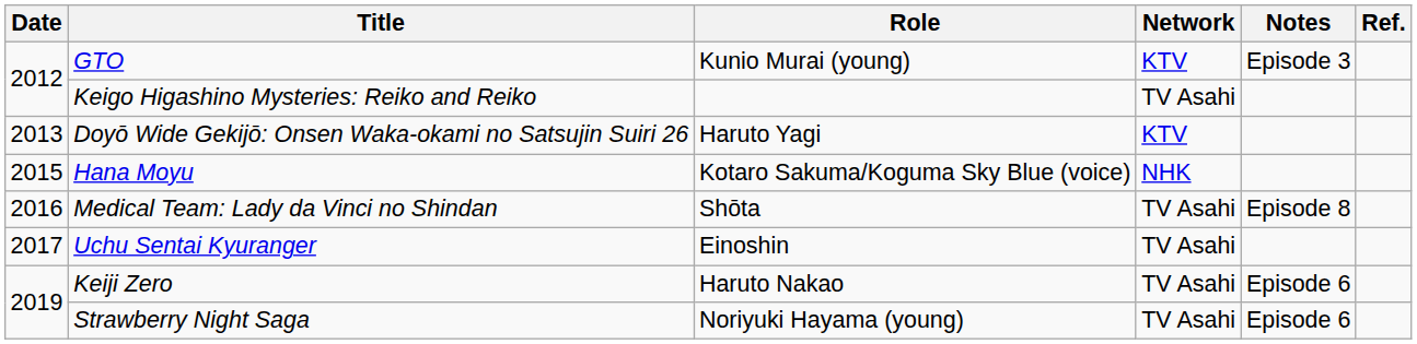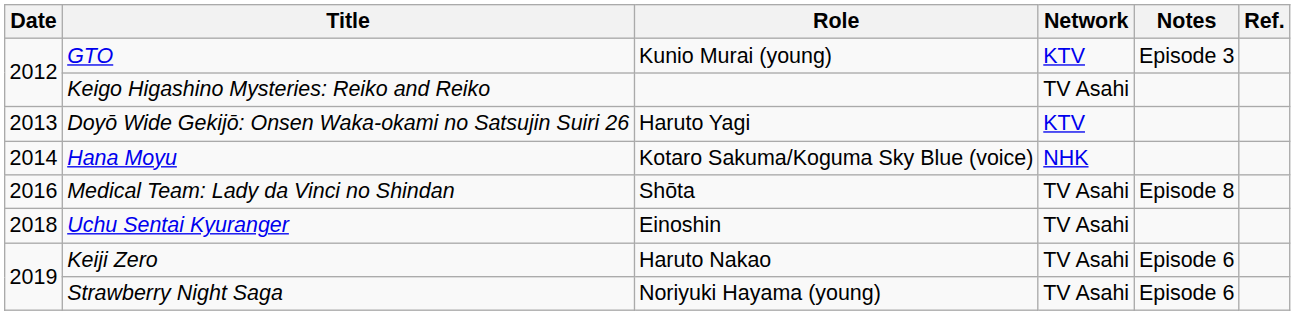 <table class="wikitable">
 <tr>
 <th>Date</th>
 <th>Title</th>
 <th>Role</th>
 <th>Network</th>
 <th>Notes</th>
 <th>Ref.</th>
 </tr>
 <tr>
 <td rowspan="2">2012</td>
 <td><em><a href='#'>GTO</a></em></td>
 <td>Kunio Murai (young)</td>
 <td><a href='#'>KTV</a></td>
 <td>Episode 3</td>
 <td></td>
 </tr>
 <tr>
 <td><em>Keigo Higashino Mysteries: Reiko and Reiko</em></td>
 <td></td>
 <td>TV Asahi</td>
 <td></td>
 <td></td>
 </tr>
 <tr>
 <td>2013</td>
 <td><em>Doyō Wide Gekijō: Onsen Waka-okami no Satsujin Suiri 26</em></td>
 <td>Haruto Yagi</td>
 <td><a href='#'>KTV</a></td>
 <td></td>
 <td></td>
 </tr>
 <tr>
-<td>2015</td>
+<td>2014</td>
 <td><em><a href='#'>Hana Moyu</a></em></td>
 <td>Kotaro Sakuma/Koguma Sky Blue (voice)</td>
 <td><a href='#'>NHK</a></td>
 <td></td>
 <td></td>
 </tr>
 <tr>
 <td>2016</td>
 <td><em>Medical Team: Lady da Vinci no Shindan</em></td>
 <td>Shōta</td>
 <td>TV Asahi</td>
 <td>Episode 8</td>
 <td></td>
 </tr>
 <tr>
-<td>2017</td>
+<td>2018</td>
 <td><em><a href='#'>Uchu Sentai Kyuranger</a></em></td>
 <td>Einoshin</td>
 <td>TV Asahi</td>
 <td></td>
 <td></td>
 </tr>
 <tr>
 <td rowspan="2">2019</td>
 <td><em>Keiji Zero</em></td>
 <td>Haruto Nakao</td>
 <td>TV Asahi</td>
 <td>Episode 6</td>
 <td></td>
 </tr>
 <tr>
 <td><em>Strawberry Night Saga</em></td>
 <td>Noriyuki Hayama (young)</td>
 <td>TV Asahi</td>
 <td>Episode 6</td>
 <td></td>
 </tr>
 </table>
